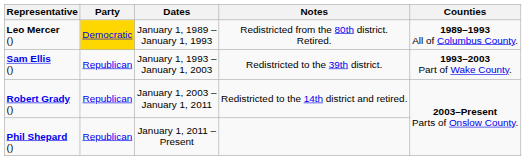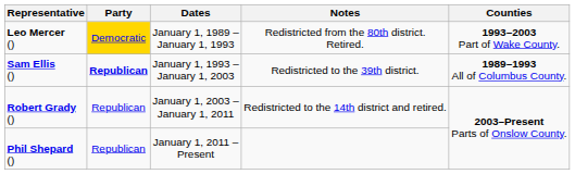 <table class=wikitable style="text-align:center">
 <tr>
 <th>Representative</th>
 <th>Party</th>
 <th>Dates</th>
 <th>Notes</th>
 <th>Counties</th>
 </tr>
 <tr style="height:3em">
 <td align=left><strong>Leo Mercer</strong><br>()</td>
 <td style="background: gold;"><a href='#'>Democratic</a></td>
 <td nowrap>January 1, 1989 – <br> January 1, 1993</td>
 <td>Redistricted from the <a href='#'>80th</a> district. <br> Retired.</td>
-<td><strong>1989–1993</strong><br> All of <a href='#'>Columbus County</a>.</td>
+<td><strong>1993–2003</strong><br> Part of <a href='#'>Wake County</a>.</td>
 </tr>
 <tr style="height:3em">
 <td align=left><strong><a href='#'>Sam Ellis</a></strong><br>()</td>
-<td><a href='#'>Republican</a></td>
+<td><strong><a href='#'>Republican</a></strong></td>
 <td nowrap>January 1, 1993 – <br> January 1, 2003</td>
 <td>Redistricted to the <a href='#'>39th</a> district.</td>
-<td><strong>1993–2003</strong><br> Part of <a href='#'>Wake County</a>.</td>
+<td><strong>1989–1993</strong><br> All of <a href='#'>Columbus County</a>.</td>
 </tr>
 <tr style="height:3em">
 <td align=left><br><strong><a href='#'>Robert Grady</a></strong><br>()</td>
 <td><a href='#'>Republican</a></td>
 <td nowrap>January 1, 2003 – <br> January 1, 2011</td>
 <td>Redistricted to the <a href='#'>14th</a> district and retired.</td>
 <td rowspan=2><strong>2003–Present</strong><br> Parts of <a href='#'>Onslow County</a>.<br></td>
 </tr>
 <tr style="height:3em">
 <td align=left><br><strong><a href='#'>Phil Shepard</a></strong><br>()</td>
 <td><a href='#'>Republican</a></td>
 <td nowrap>January 1, 2011 – <br> Present</td>
 <td></td>
 </tr>
 </table>
